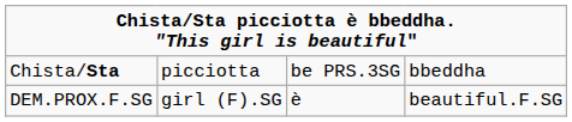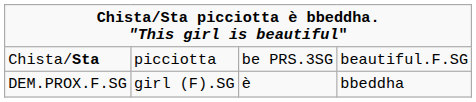 <table class="wikitable">
 <tr>
 <td colspan="6" style="text-align: center;"><strong>Chista/Sta picciotta è bbeddha.<em><br>"This girl is beautiful</em>"<br></strong></td>
 </tr>
 <tr>
 <td>Chista/<strong>Sta</strong></td>
 <td>picciotta</td>
 <td>be PRS.3SG</td>
-<td>bbeddha</td>
+<td>beautiful.F.SG</td>
 </tr>
 <tr>
 <td>DEM.PROX.F.SG</td>
 <td>girl (F).SG</td>
 <td>è</td>
-<td>beautiful.F.SG</td>
+<td>bbeddha</td>
 </tr>
 </table>
